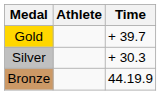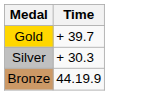 <table class="wikitable">
 <tr>
 <th>Medal</th>
-<th>Athlete</th>
 <th>Time</th>
 </tr>
 <tr>
 <td style="text-align:center;background-color:gold;">Gold</td>
-<td></td>
 <td>+ 39.7</td>
 </tr>
 <tr>
 <td style="text-align:center;background-color:silver;">Silver</td>
-<td></td>
 <td>+ 30.3</td>
 </tr>
 <tr>
 <td style="text-align:center;background-color:#CC9966;">Bronze</td>
-<td></td>
 <td>44.19.9</td>
 </tr>
 </table>
